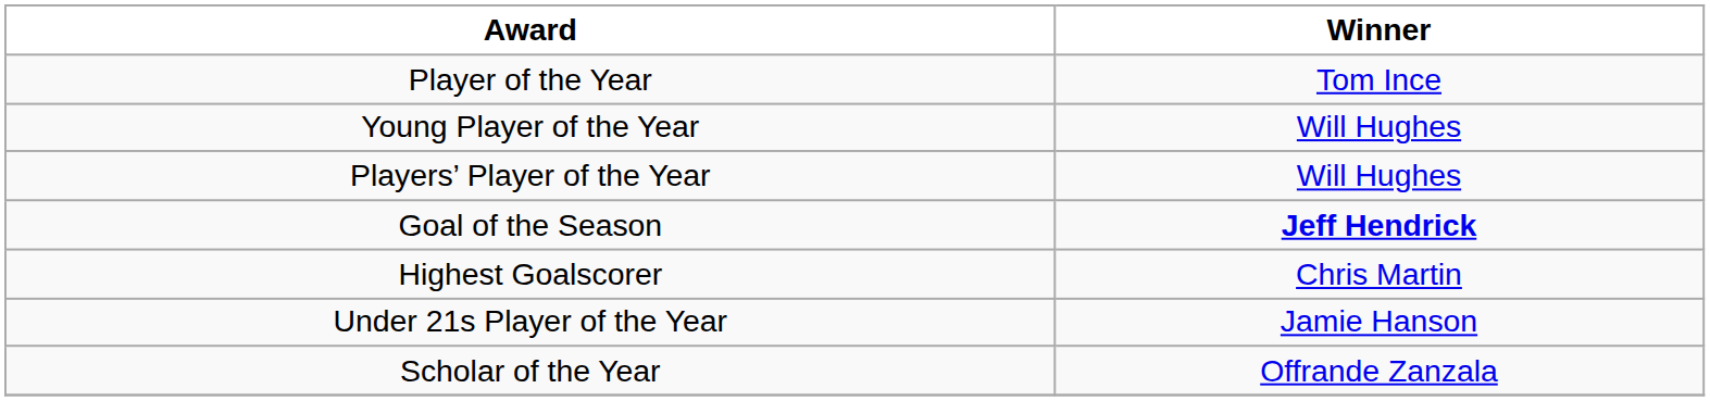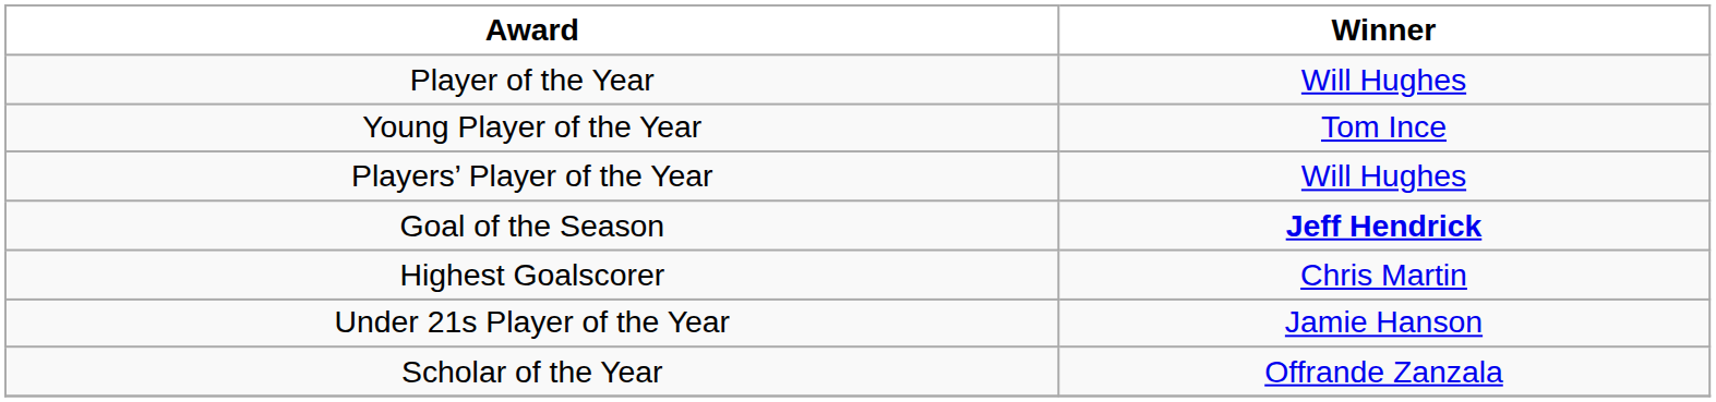 <table class="wikitable" style="text-align:center;font-size:90%;width:40%">
 <tr>
 <th style="background:#fff;color:#000;text-align:center">Award</th>
 <th style="background:#fff;color:#000;text-align:center">Winner</th>
 </tr>
 <tr>
 <td>Player of the Year</td>
-<td><a href='#'>Tom Ince</a></td>
+<td><a href='#'>Will Hughes</a></td>
 </tr>
 <tr>
 <td>Young Player of the Year</td>
-<td><a href='#'>Will Hughes</a></td>
+<td><a href='#'>Tom Ince</a></td>
 </tr>
 <tr>
 <td>Players’ Player of the Year</td>
 <td><a href='#'>Will Hughes</a></td>
 </tr>
 <tr>
 <td>Goal of the Season</td>
 <td><strong><a href='#'>Jeff Hendrick</a></strong></td>
 </tr>
 <tr>
 <td>Highest Goalscorer</td>
 <td><a href='#'>Chris Martin</a></td>
 </tr>
 <tr>
 <td>Under 21s Player of the Year</td>
 <td><a href='#'>Jamie Hanson</a></td>
 </tr>
 <tr>
 <td>Scholar of the Year</td>
 <td><a href='#'>Offrande Zanzala</a></td>
 </tr>
 <tr>
 </tr>
 </table>
